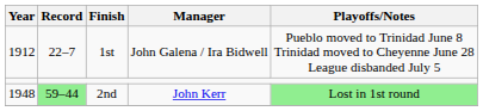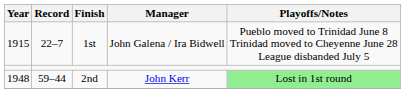 <table class="wikitable" style="text-align:center">
 <tr>
 <th>Year</th>
 <th>Record</th>
 <th>Finish</th>
 <th>Manager</th>
 <th>Playoffs/Notes</th>
 </tr>
 <tr align=center>
-<td>1912</td>
+<td>1915</td>
 <td>22–7</td>
 <td>1st</td>
 <td>John Galena / Ira Bidwell</td>
 <td>Pueblo moved to Trinidad June 8<br> Trinidad moved to Cheyenne June 28<br>League disbanded July 5</td>
 </tr>
 <tr align=center>
 <td></td>
 </tr>
 <tr align=center>
 <td>1948</td>
-<td style="background: lightgreen;">59–44</td>
+<td>59–44</td>
 <td>2nd</td>
 <td><a href='#'>John Kerr</a></td>
 <td style="background: lightgreen;">Lost in 1st round</td>
 </tr>
 <tr align=center>
 </tr>
 </table>
